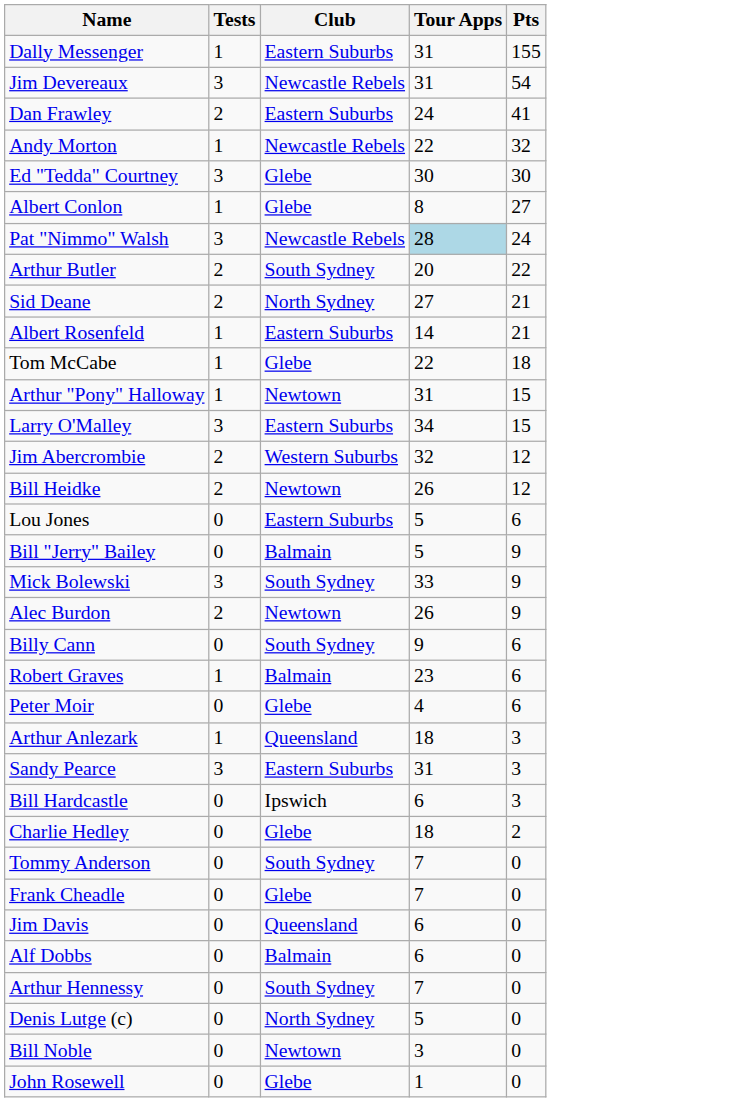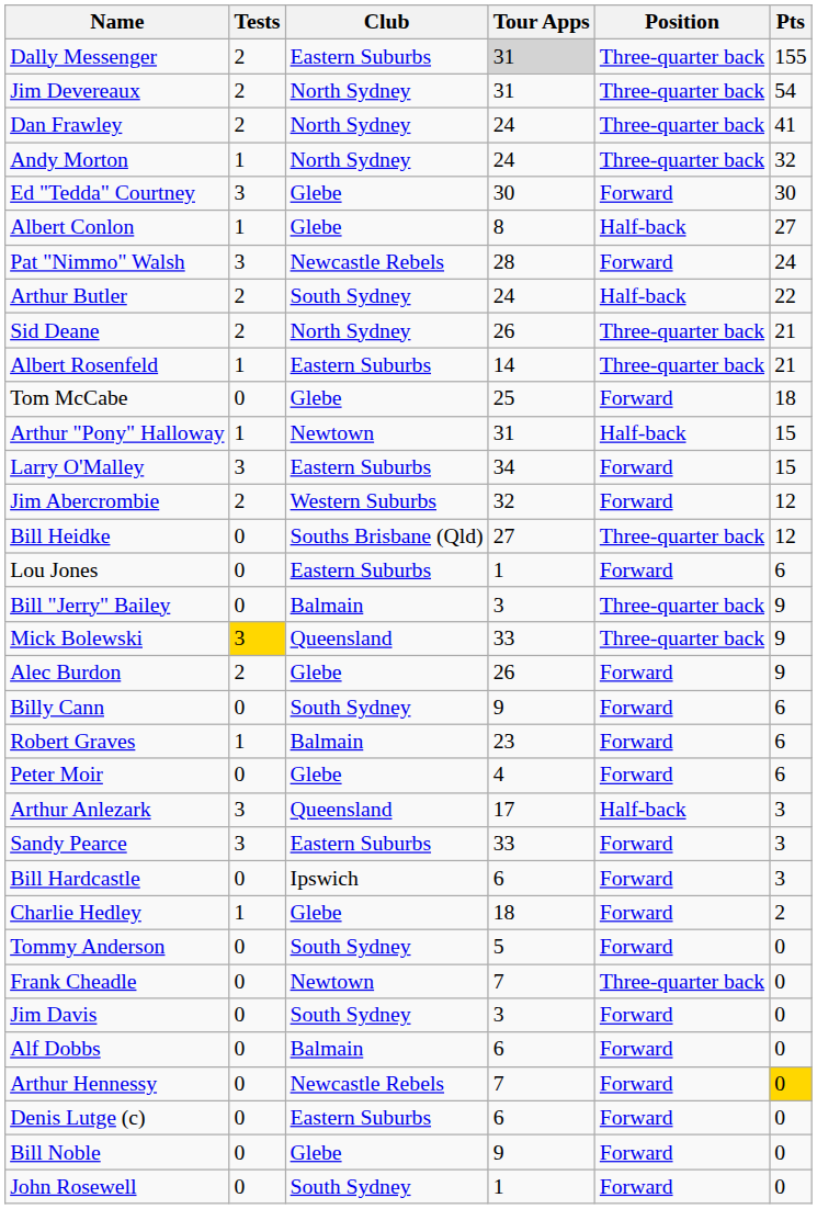 <table class="wikitable" border="1">
 <tr>
 <th>Name</th>
 <th>Tests</th>
 <th>Club</th>
 <th>Tour Apps</th>
+<th>Position</th>
 <th>Pts</th>
 </tr>
 <tr>
 <td><a href='#'>Dally Messenger</a></td>
-<td>1</td>
+<td>2</td>
 <td> <a href='#'>Eastern Suburbs</a></td>
-<td>31</td>
+<td style="background: lightgrey;">31</td>
+<td><a href='#'>Three-quarter back</a></td>
 <td>155</td>
 </tr>
 <tr>
 <td><a href='#'>Jim Devereaux</a></td>
-<td>3</td>
-<td> <a href='#'>Newcastle Rebels</a></td>
+<td>2</td>
+<td> <a href='#'>North Sydney</a></td>
 <td>31</td>
+<td><a href='#'>Three-quarter back</a></td>
 <td>54</td>
 </tr>
 <tr>
 <td><a href='#'>Dan Frawley</a></td>
 <td>2</td>
-<td> <a href='#'>Eastern Suburbs</a></td>
+<td> <a href='#'>North Sydney</a></td>
 <td>24</td>
+<td><a href='#'>Three-quarter back</a></td>
 <td>41</td>
 </tr>
 <tr>
 <td><a href='#'>Andy Morton</a></td>
 <td>1</td>
-<td> <a href='#'>Newcastle Rebels</a></td>
-<td>22</td>
+<td> <a href='#'>North Sydney</a></td>
+<td>24</td>
+<td><a href='#'>Three-quarter back</a></td>
 <td>32</td>
 </tr>
 <tr>
 <td><a href='#'>Ed "Tedda" Courtney</a></td>
 <td>3</td>
 <td> <a href='#'>Glebe</a></td>
 <td>30</td>
+<td><a href='#'>Forward</a></td>
 <td>30</td>
 </tr>
 <tr>
 <td><a href='#'>Albert Conlon</a></td>
 <td>1</td>
 <td> <a href='#'>Glebe</a></td>
 <td>8</td>
+<td><a href='#'>Half-back</a></td>
 <td>27</td>
 </tr>
 <tr>
 <td><a href='#'>Pat "Nimmo" Walsh</a></td>
 <td>3</td>
 <td> <a href='#'>Newcastle Rebels</a></td>
-<td style="background: lightblue;">28</td>
+<td>28</td>
+<td><a href='#'>Forward</a></td>
 <td>24</td>
 </tr>
 <tr>
 <td><a href='#'>Arthur Butler</a></td>
 <td>2</td>
 <td> <a href='#'>South Sydney</a></td>
-<td>20</td>
+<td>24</td>
+<td><a href='#'>Half-back</a></td>
 <td>22</td>
 </tr>
 <tr>
 <td><a href='#'>Sid Deane</a></td>
 <td>2</td>
 <td> <a href='#'>North Sydney</a></td>
-<td>27</td>
+<td>26</td>
+<td><a href='#'>Three-quarter back</a></td>
 <td>21</td>
 </tr>
 <tr>
 <td><a href='#'>Albert Rosenfeld</a></td>
 <td>1</td>
 <td> <a href='#'>Eastern Suburbs</a></td>
 <td>14</td>
+<td><a href='#'>Three-quarter back</a></td>
 <td>21</td>
 </tr>
 <tr>
 <td>Tom McCabe</td>
-<td>1</td>
+<td>0</td>
 <td> <a href='#'>Glebe</a></td>
-<td>22</td>
+<td>25</td>
+<td><a href='#'>Forward</a></td>
 <td>18</td>
 </tr>
 <tr>
 <td><a href='#'>Arthur "Pony" Halloway</a></td>
 <td>1</td>
 <td> <a href='#'>Newtown</a></td>
 <td>31</td>
+<td><a href='#'>Half-back</a></td>
 <td>15</td>
 </tr>
 <tr>
 <td><a href='#'>Larry O'Malley</a></td>
 <td>3</td>
 <td> <a href='#'>Eastern Suburbs</a></td>
 <td>34</td>
+<td><a href='#'>Forward</a></td>
 <td>15</td>
 </tr>
 <tr>
 <td><a href='#'>Jim Abercrombie</a></td>
 <td>2</td>
 <td> <a href='#'>Western Suburbs</a></td>
 <td>32</td>
+<td><a href='#'>Forward</a></td>
 <td>12</td>
 </tr>
 <tr>
 <td><a href='#'>Bill Heidke</a></td>
-<td>2</td>
-<td> <a href='#'>Newtown</a></td>
-<td>26</td>
+<td>0</td>
+<td> <a href='#'>Souths Brisbane</a> (Qld)</td>
+<td>27</td>
+<td><a href='#'>Three-quarter back</a></td>
 <td>12</td>
 </tr>
 <tr>
 <td>Lou Jones</td>
 <td>0</td>
 <td> <a href='#'>Eastern Suburbs</a></td>
-<td>5</td>
+<td>1</td>
+<td><a href='#'>Forward</a></td>
 <td>6</td>
 </tr>
 <tr>
 <td><a href='#'>Bill "Jerry" Bailey</a></td>
 <td>0</td>
 <td> <a href='#'>Balmain</a></td>
-<td>5</td>
+<td>3</td>
+<td><a href='#'>Three-quarter back</a></td>
 <td>9</td>
 </tr>
 <tr>
 <td><a href='#'>Mick Bolewski</a></td>
-<td>3</td>
-<td> <a href='#'>South Sydney</a></td>
+<td style="background: gold;">3</td>
+<td> <a href='#'>Queensland</a></td>
 <td>33</td>
+<td><a href='#'>Three-quarter back</a></td>
 <td>9</td>
 </tr>
 <tr>
 <td><a href='#'>Alec Burdon</a></td>
 <td>2</td>
-<td> <a href='#'>Newtown</a></td>
+<td> <a href='#'>Glebe</a></td>
 <td>26</td>
+<td><a href='#'>Forward</a></td>
 <td>9</td>
 </tr>
 <tr>
 <td><a href='#'>Billy Cann</a></td>
 <td>0</td>
 <td> <a href='#'>South Sydney</a></td>
 <td>9</td>
+<td><a href='#'>Forward</a></td>
 <td>6</td>
 </tr>
 <tr>
 <td><a href='#'>Robert Graves</a></td>
 <td>1</td>
 <td> <a href='#'>Balmain</a></td>
 <td>23</td>
+<td><a href='#'>Forward</a></td>
 <td>6</td>
 </tr>
 <tr>
 <td><a href='#'>Peter Moir</a></td>
 <td>0</td>
 <td> <a href='#'>Glebe</a></td>
 <td>4</td>
+<td><a href='#'>Forward</a></td>
 <td>6</td>
 </tr>
 <tr>
 <td><a href='#'>Arthur Anlezark</a></td>
-<td>1</td>
+<td>3</td>
 <td> <a href='#'>Queensland</a></td>
-<td>18</td>
+<td>17</td>
+<td><a href='#'>Half-back</a></td>
 <td>3</td>
 </tr>
 <tr>
 <td><a href='#'>Sandy Pearce</a></td>
 <td>3</td>
 <td> <a href='#'>Eastern Suburbs</a></td>
-<td>31</td>
+<td>33</td>
+<td><a href='#'>Forward</a></td>
 <td>3</td>
 </tr>
 <tr>
 <td><a href='#'>Bill Hardcastle</a></td>
 <td>0</td>
 <td> Ipswich</td>
 <td>6</td>
+<td><a href='#'>Forward</a></td>
 <td>3</td>
 </tr>
 <tr>
 <td><a href='#'>Charlie Hedley</a></td>
-<td>0</td>
+<td>1</td>
 <td> <a href='#'>Glebe</a></td>
 <td>18</td>
+<td><a href='#'>Forward</a></td>
 <td>2</td>
 </tr>
 <tr>
 <td><a href='#'>Tommy Anderson</a></td>
 <td>0</td>
 <td> <a href='#'>South Sydney</a></td>
-<td>7</td>
+<td>5</td>
+<td><a href='#'>Forward</a></td>
 <td>0</td>
 </tr>
 <tr>
 <td><a href='#'>Frank Cheadle</a></td>
 <td>0</td>
-<td> <a href='#'>Glebe</a></td>
+<td> <a href='#'>Newtown</a></td>
 <td>7</td>
+<td><a href='#'>Three-quarter back</a></td>
 <td>0</td>
 </tr>
 <tr>
 <td><a href='#'>Jim Davis</a></td>
 <td>0</td>
-<td> <a href='#'>Queensland</a></td>
-<td>6</td>
+<td> <a href='#'>South Sydney</a></td>
+<td>3</td>
+<td><a href='#'>Forward</a></td>
 <td>0</td>
 </tr>
 <tr>
 <td><a href='#'>Alf Dobbs</a></td>
 <td>0</td>
 <td> <a href='#'>Balmain</a></td>
 <td>6</td>
+<td><a href='#'>Forward</a></td>
 <td>0</td>
 </tr>
 <tr>
 <td><a href='#'>Arthur Hennessy</a></td>
 <td>0</td>
-<td> <a href='#'>South Sydney</a></td>
+<td> <a href='#'>Newcastle Rebels</a></td>
 <td>7</td>
-<td>0</td>
+<td><a href='#'>Forward</a></td>
+<td style="background: gold;">0</td>
 </tr>
 <tr>
 <td><a href='#'>Denis Lutge</a> (c)</td>
 <td>0</td>
-<td> <a href='#'>North Sydney</a></td>
-<td>5</td>
+<td> <a href='#'>Eastern Suburbs</a></td>
+<td>6</td>
+<td><a href='#'>Forward</a></td>
 <td>0</td>
 </tr>
 <tr>
 <td><a href='#'>Bill Noble</a></td>
 <td>0</td>
-<td> <a href='#'>Newtown</a></td>
-<td>3</td>
+<td> <a href='#'>Glebe</a></td>
+<td>9</td>
+<td><a href='#'>Forward</a></td>
 <td>0</td>
 </tr>
 <tr>
 <td><a href='#'>John Rosewell</a></td>
 <td>0</td>
-<td> <a href='#'>Glebe</a></td>
+<td> <a href='#'>South Sydney</a></td>
 <td>1</td>
+<td><a href='#'>Forward</a></td>
 <td>0</td>
 </tr>
 </table>
